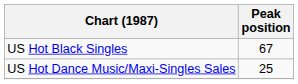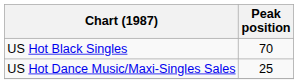 <table Class = "wikitable sortable" border = "1">
 <tr>
 <th>Chart (1987)</th>
 <th>Peak<br>position</th>
 </tr>
 <tr>
 <td>US <a href='#'>Hot Black Singles</a></td>
-<td align = "center">67</td>
+<td align = "center">70</td>
 </tr>
 <tr>
 <td>US <a href='#'>Hot Dance Music/Maxi-Singles Sales</a></td>
 <td align = "center">25</td>
 </tr>
 <tr>
 </tr>
 </table>
